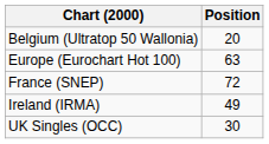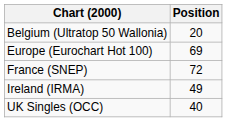 <table class="wikitable sortable">
 <tr>
 <th>Chart (2000)</th>
 <th>Position</th>
 </tr>
 <tr>
 <td>Belgium (Ultratop 50 Wallonia)</td>
 <td align="center">20</td>
 </tr>
 <tr>
 <td>Europe (Eurochart Hot 100)</td>
-<td align="center">63</td>
+<td align="center">69</td>
 </tr>
 <tr>
 <td>France (SNEP)</td>
 <td align="center">72</td>
 </tr>
 <tr>
 <td>Ireland (IRMA)</td>
 <td align="center">49</td>
 </tr>
 <tr>
 <td>UK Singles (OCC)</td>
-<td align="center">30</td>
+<td align="center">40</td>
 </tr>
 </table>
